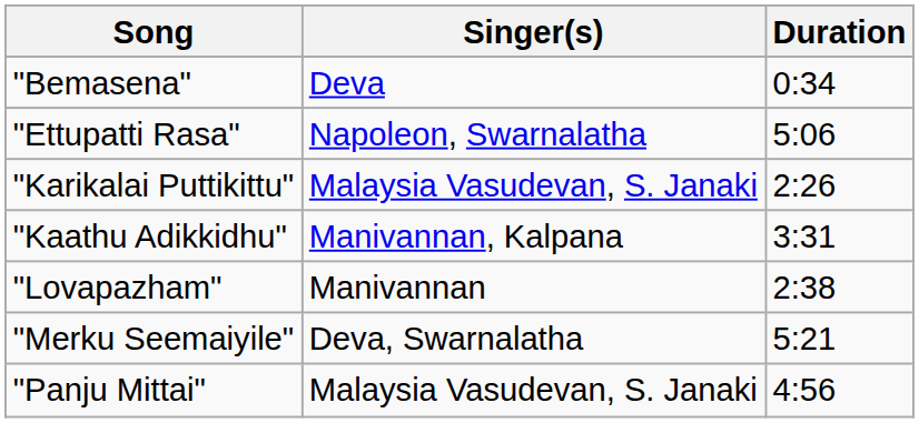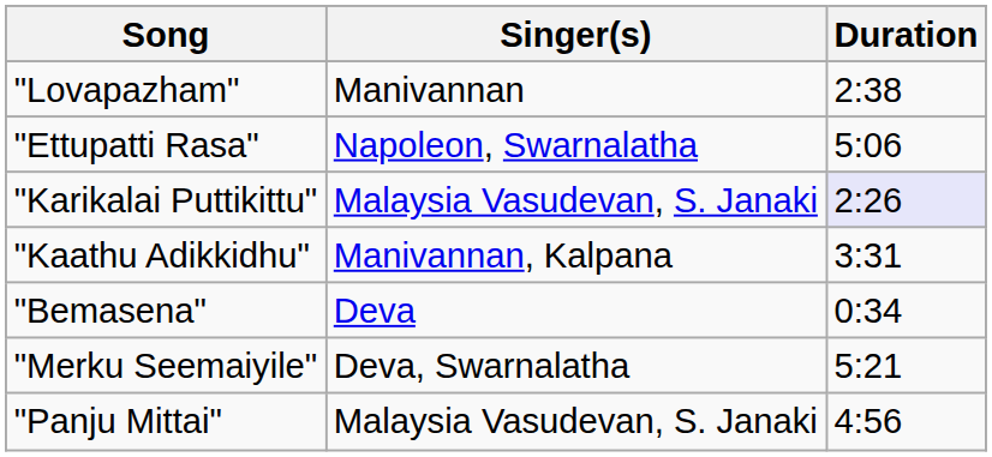 <table class="wikitable" style="font-size:95%;">
 <tr>
 <th>Song</th>
 <th>Singer(s)</th>
 <th>Duration</th>
 </tr>
 <tr>
-<td>"Bemasena"</td>
-<td><a href='#'>Deva</a></td>
-<td>0:34</td>
+<td>"Lovapazham"</td>
+<td>Manivannan</td>
+<td>2:38</td>
 </tr>
 <tr>
 <td>"Ettupatti Rasa"</td>
 <td><a href='#'>Napoleon</a>, <a href='#'>Swarnalatha</a></td>
 <td>5:06</td>
 </tr>
 <tr>
 <td>"Karikalai Puttikittu"</td>
 <td><a href='#'>Malaysia Vasudevan</a>, <a href='#'>S. Janaki</a></td>
-<td>2:26</td>
+<td style="background: lavender;">2:26</td>
 </tr>
 <tr>
 <td>"Kaathu Adikkidhu"</td>
 <td><a href='#'>Manivannan</a>, Kalpana</td>
 <td>3:31</td>
 </tr>
 <tr>
-<td>"Lovapazham"</td>
-<td>Manivannan</td>
-<td>2:38</td>
+<td>"Bemasena"</td>
+<td><a href='#'>Deva</a></td>
+<td>0:34</td>
 </tr>
 <tr>
 <td>"Merku Seemaiyile"</td>
 <td>Deva, Swarnalatha</td>
 <td>5:21</td>
 </tr>
 <tr>
 <td>"Panju Mittai"</td>
 <td>Malaysia Vasudevan, S. Janaki</td>
 <td>4:56</td>
 </tr>
 </table>
